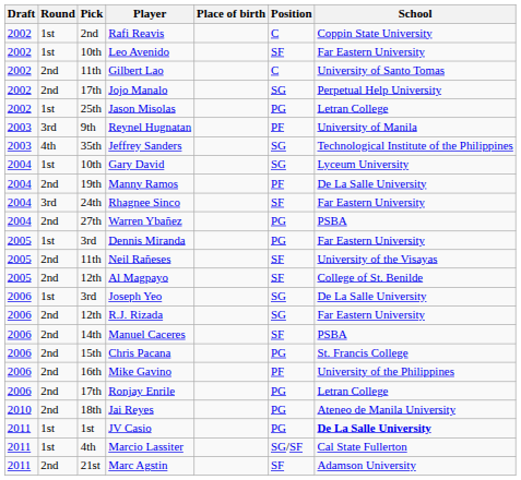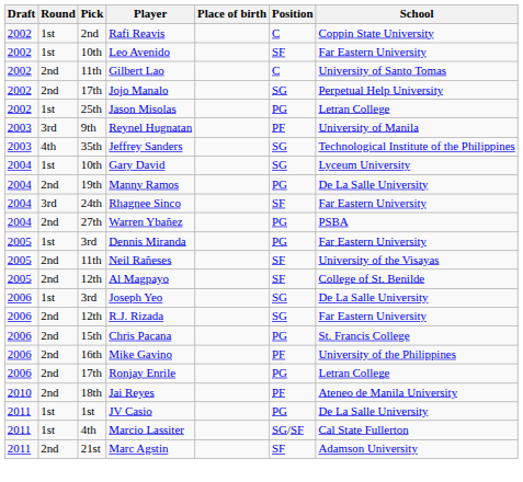 <table class=wikitable>
 <tr>
 <th>Draft</th>
 <th>Round</th>
 <th>Pick</th>
 <th>Player</th>
 <th>Place of birth</th>
 <th>Position</th>
 <th>School</th>
 </tr>
 <tr>
 <td><a href='#'>2002</a></td>
 <td>1st</td>
 <td>2nd</td>
 <td><a href='#'>Rafi Reavis</a></td>
 <td></td>
 <td><a href='#'>C</a></td>
 <td><a href='#'>Coppin State University</a></td>
 </tr>
 <tr>
 <td><a href='#'>2002</a></td>
 <td>1st</td>
 <td>10th</td>
 <td><a href='#'>Leo Avenido</a></td>
 <td></td>
 <td><a href='#'>SF</a></td>
 <td><a href='#'>Far Eastern University</a></td>
 </tr>
 <tr>
 <td><a href='#'>2002</a></td>
 <td>2nd</td>
 <td>11th</td>
 <td><a href='#'>Gilbert Lao</a></td>
 <td></td>
 <td><a href='#'>C</a></td>
 <td><a href='#'>University of Santo Tomas</a></td>
 </tr>
 <tr>
 <td><a href='#'>2002</a></td>
 <td>2nd</td>
 <td>17th</td>
 <td><a href='#'>Jojo Manalo</a></td>
 <td></td>
 <td><a href='#'>SG</a></td>
 <td><a href='#'>Perpetual Help University</a></td>
 </tr>
 <tr>
 <td><a href='#'>2002</a></td>
 <td>1st</td>
 <td>25th</td>
 <td><a href='#'>Jason Misolas</a></td>
 <td></td>
 <td><a href='#'>PG</a></td>
 <td><a href='#'>Letran College</a></td>
 </tr>
 <tr>
 <td><a href='#'>2003</a></td>
 <td>3rd</td>
 <td>9th</td>
 <td><a href='#'>Reynel Hugnatan</a></td>
 <td></td>
 <td><a href='#'>PF</a></td>
 <td><a href='#'>University of Manila</a></td>
 </tr>
 <tr>
 <td><a href='#'>2003</a></td>
 <td>4th</td>
 <td>35th</td>
 <td><a href='#'>Jeffrey Sanders</a></td>
 <td></td>
 <td><a href='#'>SG</a></td>
 <td><a href='#'>Technological Institute of the Philippines</a></td>
 </tr>
 <tr>
 <td><a href='#'>2004</a></td>
 <td>1st</td>
 <td>10th</td>
 <td><a href='#'>Gary David</a></td>
 <td></td>
 <td><a href='#'>SG</a></td>
 <td><a href='#'>Lyceum University</a></td>
 </tr>
 <tr>
 <td><a href='#'>2004</a></td>
 <td>2nd</td>
 <td>19th</td>
 <td><a href='#'>Manny Ramos</a></td>
 <td></td>
-<td><a href='#'>PF</a></td>
+<td><a href='#'>PG</a></td>
 <td><a href='#'>De La Salle University</a></td>
 </tr>
 <tr>
 <td><a href='#'>2004</a></td>
 <td>3rd</td>
 <td>24th</td>
 <td><a href='#'>Rhagnee Sinco</a></td>
 <td></td>
 <td><a href='#'>SF</a></td>
 <td><a href='#'>Far Eastern University</a></td>
 </tr>
 <tr>
 <td><a href='#'>2004</a></td>
 <td>2nd</td>
 <td>27th</td>
 <td><a href='#'>Warren Ybañez</a></td>
 <td></td>
 <td><a href='#'>PG</a></td>
 <td><a href='#'>PSBA</a></td>
 </tr>
 <tr>
 <td><a href='#'>2005</a></td>
 <td>1st</td>
 <td>3rd</td>
 <td><a href='#'>Dennis Miranda</a></td>
 <td></td>
 <td><a href='#'>PG</a></td>
 <td><a href='#'>Far Eastern University</a></td>
 </tr>
 <tr>
 <td><a href='#'>2005</a></td>
 <td>2nd</td>
 <td>11th</td>
 <td><a href='#'>Neil Rañeses</a></td>
 <td></td>
 <td><a href='#'>SF</a></td>
 <td><a href='#'>University of the Visayas</a></td>
 </tr>
 <tr>
 <td><a href='#'>2005</a></td>
 <td>2nd</td>
 <td>12th</td>
 <td><a href='#'>Al Magpayo</a></td>
 <td></td>
 <td><a href='#'>SF</a></td>
 <td><a href='#'>College of St. Benilde</a></td>
 </tr>
 <tr>
 <td><a href='#'>2006</a></td>
 <td>1st</td>
 <td>3rd</td>
 <td><a href='#'>Joseph Yeo</a></td>
 <td></td>
 <td><a href='#'>SG</a></td>
 <td><a href='#'>De La Salle University</a></td>
 </tr>
 <tr>
 <td><a href='#'>2006</a></td>
 <td>2nd</td>
 <td>12th</td>
 <td><a href='#'>R.J. Rizada</a></td>
 <td></td>
 <td><a href='#'>SG</a></td>
 <td><a href='#'>Far Eastern University</a></td>
 </tr>
 <tr>
 <td><a href='#'>2006</a></td>
 <td>2nd</td>
-<td>14th</td>
-<td><a href='#'>Manuel Caceres</a></td>
-<td></td>
-<td><a href='#'>SF</a></td>
-<td><a href='#'>PSBA</a></td>
-</tr>
-<tr>
-<td><a href='#'>2006</a></td>
-<td>2nd</td>
 <td>15th</td>
 <td><a href='#'>Chris Pacana</a></td>
 <td></td>
 <td><a href='#'>PG</a></td>
 <td><a href='#'>St. Francis College</a></td>
 </tr>
 <tr>
 <td><a href='#'>2006</a></td>
 <td>2nd</td>
 <td>16th</td>
 <td><a href='#'>Mike Gavino</a></td>
 <td></td>
 <td><a href='#'>PF</a></td>
 <td><a href='#'>University of the Philippines</a></td>
 </tr>
 <tr>
 <td><a href='#'>2006</a></td>
 <td>2nd</td>
 <td>17th</td>
 <td><a href='#'>Ronjay Enrile</a></td>
 <td></td>
 <td><a href='#'>PG</a></td>
 <td><a href='#'>Letran College</a></td>
 </tr>
 <tr>
 <td><a href='#'>2010</a></td>
 <td>2nd</td>
 <td>18th</td>
 <td><a href='#'>Jai Reyes</a></td>
 <td></td>
-<td><a href='#'>PG</a></td>
+<td><a href='#'>PF</a></td>
 <td><a href='#'>Ateneo de Manila University</a></td>
 </tr>
 <tr>
 <td><a href='#'>2011</a></td>
 <td>1st</td>
 <td>1st</td>
 <td><a href='#'>JV Casio</a></td>
 <td></td>
 <td><a href='#'>PG</a></td>
-<td><strong><a href='#'>De La Salle University</a></strong></td>
+<td><a href='#'>De La Salle University</a></td>
 </tr>
 <tr>
 <td><a href='#'>2011</a></td>
 <td>1st</td>
 <td>4th</td>
 <td><a href='#'>Marcio Lassiter</a></td>
 <td></td>
 <td><a href='#'>SG</a>/<a href='#'>SF</a></td>
 <td><a href='#'>Cal State Fullerton</a></td>
 </tr>
 <tr>
 <td><a href='#'>2011</a></td>
 <td>2nd</td>
 <td>21st</td>
 <td><a href='#'>Marc Agstin</a></td>
 <td></td>
 <td><a href='#'>SF</a></td>
 <td><a href='#'>Adamson University</a></td>
 </tr>
 </table>
